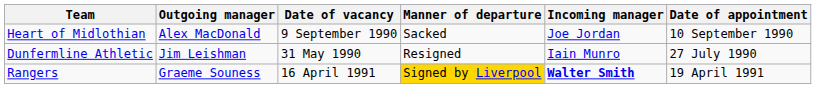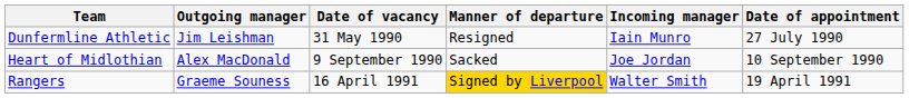 <table class="wikitable sortable">
 <tr>
 <th>Team</th>
 <th>Outgoing manager</th>
 <th>Date of vacancy</th>
 <th>Manner of departure</th>
 <th>Incoming manager</th>
 <th>Date of appointment</th>
 </tr>
 <tr>
+<td><a href='#'>Dunfermline Athletic</a></td>
+<td>  <a href='#'>Jim Leishman</a></td>
+<td>31 May 1990</td>
+<td>Resigned</td>
+<td>  <a href='#'>Iain Munro</a></td>
+<td>27 July 1990</td>
+</tr>
+<tr>
 <td><a href='#'>Heart of Midlothian</a></td>
 <td> <a href='#'>Alex MacDonald</a></td>
 <td>9 September 1990</td>
 <td>Sacked</td>
 <td> <a href='#'>Joe Jordan</a></td>
 <td>10 September 1990</td>
 </tr>
 <tr>
-<td><a href='#'>Dunfermline Athletic</a></td>
-<td>  <a href='#'>Jim Leishman</a></td>
-<td>31 May 1990</td>
-<td>Resigned</td>
-<td>  <a href='#'>Iain Munro</a></td>
-<td>27 July 1990</td>
-</tr>
-<tr>
 <td><a href='#'>Rangers</a></td>
 <td> <a href='#'>Graeme Souness</a></td>
 <td>16 April 1991</td>
 <td style="background: gold;">Signed by <a href='#'>Liverpool</a></td>
-<td><strong> <a href='#'>Walter Smith</a></strong></td>
+<td> <a href='#'>Walter Smith</a></td>
 <td>19 April 1991</td>
 </tr>
 </table>
